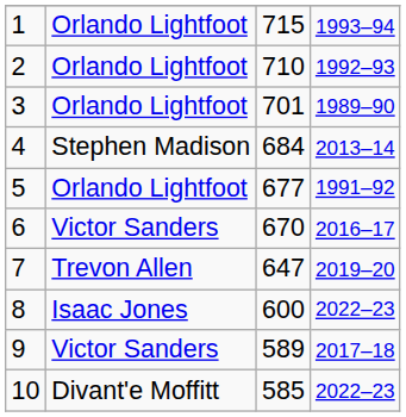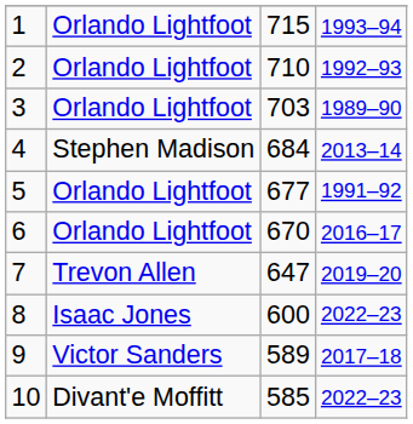 <table class="wikitable">
 <tr>
 </tr>
 <tr>
 <td>1</td>
 <td><a href='#'>Orlando Lightfoot</a></td>
 <td>715</td>
 <td style="font-size:80%;"><a href='#'>1993–94</a></td>
 </tr>
 <tr>
 <td>2</td>
 <td><a href='#'>Orlando Lightfoot</a></td>
 <td>710</td>
 <td style="font-size:80%;"><a href='#'>1992–93</a></td>
 </tr>
 <tr>
 <td>3</td>
 <td><a href='#'>Orlando Lightfoot</a></td>
-<td>701</td>
+<td>703</td>
 <td style="font-size:80%;"><a href='#'>1989–90</a></td>
 </tr>
 <tr>
 <td>4</td>
 <td>Stephen Madison</td>
 <td>684</td>
 <td style="font-size:80%;"><a href='#'>2013–14</a></td>
 </tr>
 <tr>
 <td>5</td>
 <td><a href='#'>Orlando Lightfoot</a></td>
 <td>677</td>
 <td style="font-size:80%;"><a href='#'>1991–92</a></td>
 </tr>
 <tr>
 <td>6</td>
-<td><a href='#'>Victor Sanders</a></td>
+<td><a href='#'>Orlando Lightfoot</a></td>
 <td>670</td>
 <td style="font-size:80%;"><a href='#'>2016–17</a></td>
 </tr>
 <tr>
 <td>7</td>
 <td><a href='#'>Trevon Allen</a></td>
 <td>647</td>
 <td style="font-size:80%;"><a href='#'>2019–20</a></td>
 </tr>
 <tr>
 <td>8</td>
 <td><a href='#'>Isaac Jones</a></td>
 <td>600</td>
 <td style="font-size:80%;"><a href='#'>2022–23</a></td>
 </tr>
 <tr>
 <td>9</td>
 <td><a href='#'>Victor Sanders</a></td>
 <td>589</td>
 <td style="font-size:80%;"><a href='#'>2017–18</a></td>
 </tr>
 <tr>
 <td>10</td>
 <td>Divant'e Moffitt</td>
 <td>585</td>
 <td style="font-size:80%;"><a href='#'>2022–23</a></td>
 </tr>
 </table>
